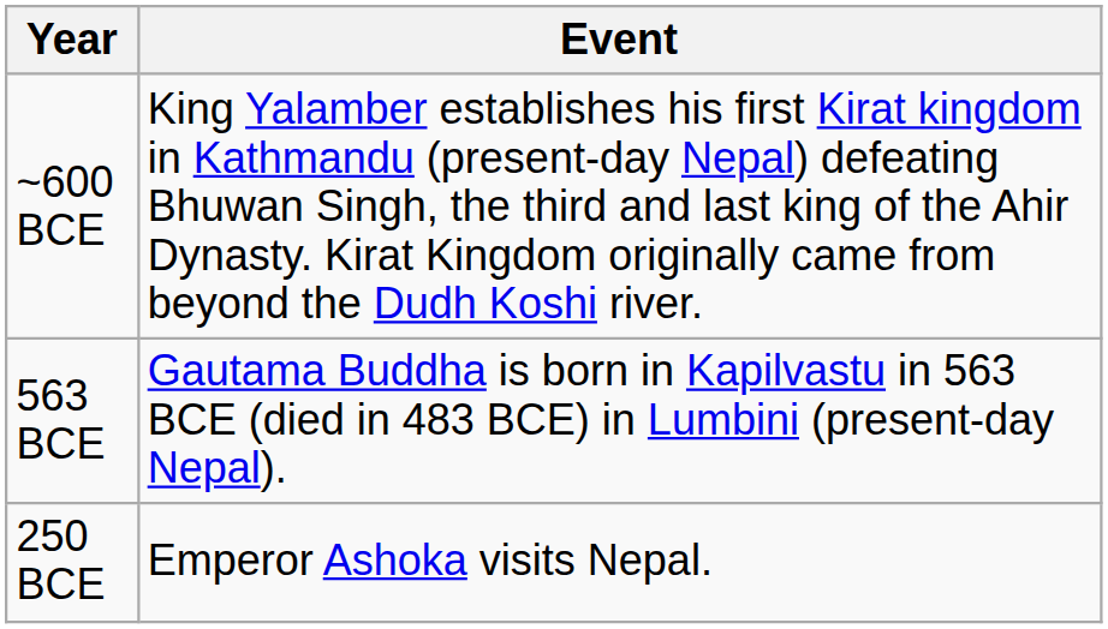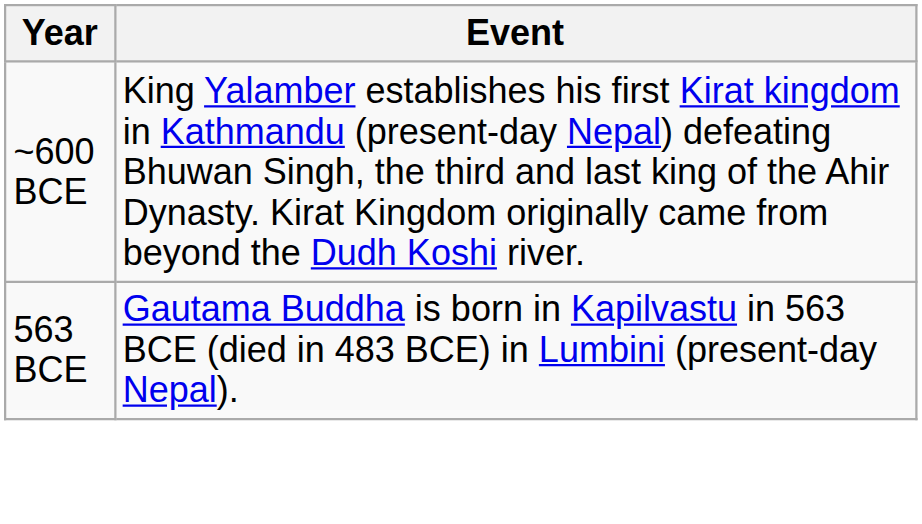 <table class="wikitable" width="65%">
 <tr>
 <th style="width:12%">Year</th>
 <th>Event</th>
 </tr>
 <tr>
 <td>~600 BCE</td>
 <td>King <a href='#'>Yalamber</a> establishes his first <a href='#'>Kirat kingdom</a> in <a href='#'>Kathmandu</a> (present-day <a href='#'>Nepal</a>) defeating Bhuwan Singh, the third and last king of the Ahir Dynasty. Kirat Kingdom originally came from beyond the <a href='#'>Dudh Koshi</a> river.</td>
 </tr>
 <tr>
 <td>563 BCE</td>
 <td><a href='#'>Gautama Buddha</a> is born in <a href='#'>Kapilvastu</a> in 563 BCE (died in 483 BCE) in <a href='#'>Lumbini</a> (present-day <a href='#'>Nepal</a>).</td>
 </tr>
-<tr>
-<td>250 BCE</td>
-<td>Emperor <a href='#'>Ashoka</a> visits Nepal.</td>
-</tr>
 </table>
